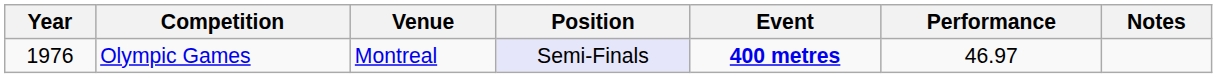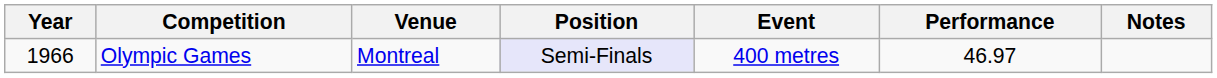 <table class="wikitable" width=65% style="font-size:90%; text-align:center;">
 <tr>
 <th>Year</th>
 <th>Competition</th>
 <th>Venue</th>
 <th>Position</th>
 <th>Event</th>
 <th>Performance</th>
 <th>Notes</th>
 </tr>
 <tr>
-<td rowspan=1>1976</td>
+<td rowspan=1>1966</td>
 <td rowspan=1 align=left><a href='#'>Olympic Games</a></td>
 <td rowspan=1 align=left> <a href='#'>Montreal</a></td>
 <td style="background: lavender;">Semi-Finals</td>
-<td><strong><a href='#'>400 metres</a></strong></td>
+<td><a href='#'>400 metres</a></td>
 <td>46.97</td>
 <td></td>
 </tr>
 </table>
